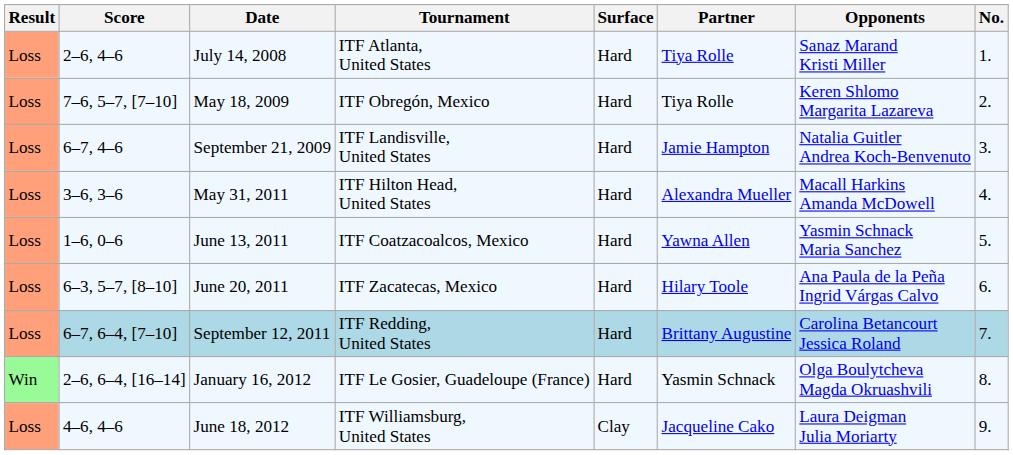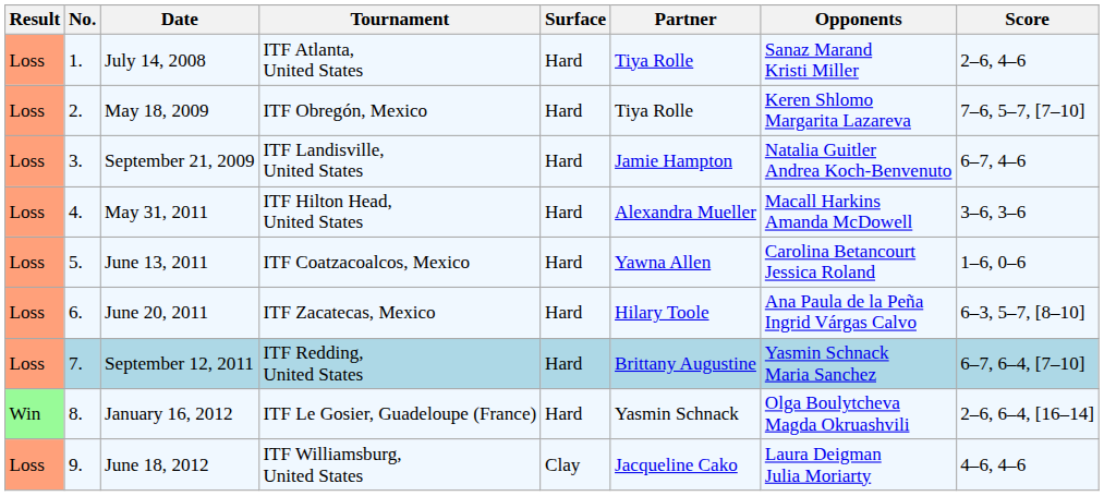 <table class="sortable wikitable">
 <tr>
 <th>Result</th>
-<th class="unsortable">Score</th>
+<th>No.</th>
 <th>Date</th>
 <th>Tournament</th>
 <th>Surface</th>
 <th>Partner</th>
 <th>Opponents</th>
-<th>No.</th>
+<th class="unsortable">Score</th>
 </tr>
 <tr style="background:#f0f8ff;">
 <td bgcolor=FFA07A>Loss</td>
-<td>2–6, 4–6</td>
+<td>1.</td>
 <td>July 14, 2008</td>
 <td>ITF Atlanta, <br>United States</td>
 <td>Hard</td>
 <td> <a href='#'>Tiya Rolle</a></td>
 <td> <a href='#'>Sanaz Marand</a> <br>  <a href='#'>Kristi Miller</a></td>
-<td>1.</td>
+<td>2–6, 4–6</td>
 </tr>
 <tr style="background:#f0f8ff;">
 <td bgcolor=FFA07A>Loss</td>
-<td>7–6, 5–7, [7–10]</td>
+<td>2.</td>
 <td>May 18, 2009</td>
 <td>ITF Obregón, Mexico</td>
 <td>Hard</td>
 <td> Tiya Rolle</td>
 <td> <a href='#'>Keren Shlomo</a> <br> <a href='#'>Margarita Lazareva</a></td>
-<td>2.</td>
+<td>7–6, 5–7, [7–10]</td>
 </tr>
 <tr style="background:#f0f8ff;">
 <td bgcolor=FFA07A>Loss</td>
-<td>6–7, 4–6</td>
+<td>3.</td>
 <td>September 21, 2009</td>
 <td>ITF Landisville, <br>United States</td>
 <td>Hard</td>
 <td> <a href='#'>Jamie Hampton</a></td>
 <td> <a href='#'>Natalia Guitler</a> <br>  <a href='#'>Andrea Koch-Benvenuto</a></td>
-<td>3.</td>
+<td>6–7, 4–6</td>
 </tr>
 <tr style="background:#f0f8ff;">
 <td bgcolor=FFA07A>Loss</td>
-<td>3–6, 3–6</td>
+<td>4.</td>
 <td>May 31, 2011</td>
 <td>ITF Hilton Head, <br>United States</td>
 <td>Hard</td>
 <td> <a href='#'>Alexandra Mueller</a></td>
 <td> <a href='#'>Macall Harkins</a> <br>  <a href='#'>Amanda McDowell</a></td>
-<td>4.</td>
+<td>3–6, 3–6</td>
 </tr>
 <tr style="background:#f0f8ff;">
 <td bgcolor=FFA07A>Loss</td>
-<td>1–6, 0–6</td>
+<td>5.</td>
 <td>June 13, 2011</td>
 <td>ITF Coatzacoalcos, Mexico</td>
 <td>Hard</td>
 <td> <a href='#'>Yawna Allen</a></td>
-<td> <a href='#'>Yasmin Schnack</a> <br>  <a href='#'>Maria Sanchez</a></td>
-<td>5.</td>
+<td> <a href='#'>Carolina Betancourt</a> <br>  <a href='#'>Jessica Roland</a></td>
+<td>1–6, 0–6</td>
 </tr>
 <tr style="background:#f0f8ff;">
 <td bgcolor=FFA07A>Loss</td>
-<td>6–3, 5–7, [8–10]</td>
+<td>6.</td>
 <td>June 20, 2011</td>
 <td>ITF Zacatecas, Mexico</td>
 <td>Hard</td>
 <td> <a href='#'>Hilary Toole</a></td>
 <td> <a href='#'>Ana Paula de la Peña</a> <br>  <a href='#'>Ingrid Várgas Calvo</a></td>
-<td>6.</td>
+<td>6–3, 5–7, [8–10]</td>
 </tr>
 <tr style="background:lightblue;">
 <td style="background:#ffa07a;">Loss</td>
-<td>6–7, 6–4, [7–10]</td>
+<td>7.</td>
 <td>September 12, 2011</td>
 <td>ITF Redding, <br>United States</td>
 <td>Hard</td>
 <td> <a href='#'>Brittany Augustine</a></td>
-<td> <a href='#'>Carolina Betancourt</a> <br>  <a href='#'>Jessica Roland</a></td>
-<td>7.</td>
+<td> <a href='#'>Yasmin Schnack</a> <br>  <a href='#'>Maria Sanchez</a></td>
+<td>6–7, 6–4, [7–10]</td>
 </tr>
 <tr style="background:#f0f8ff;">
 <td style="background:#98fb98;">Win</td>
-<td>2–6, 6–4, [16–14]</td>
+<td>8.</td>
 <td>January 16, 2012</td>
 <td>ITF Le Gosier, Guadeloupe (France)</td>
 <td>Hard</td>
 <td> Yasmin Schnack</td>
 <td> <a href='#'>Olga Boulytcheva</a> <br>  <a href='#'>Magda Okruashvili</a></td>
-<td>8.</td>
+<td>2–6, 6–4, [16–14]</td>
 </tr>
 <tr style="background:#f0f8ff;">
 <td style="background:#ffa07a;">Loss</td>
-<td>4–6, 4–6</td>
+<td>9.</td>
 <td>June 18, 2012</td>
 <td>ITF Williamsburg, <br>United States</td>
 <td>Clay</td>
 <td> <a href='#'>Jacqueline Cako</a></td>
 <td> <a href='#'>Laura Deigman</a> <br>  <a href='#'>Julia Moriarty</a></td>
-<td>9.</td>
+<td>4–6, 4–6</td>
 </tr>
 </table>
